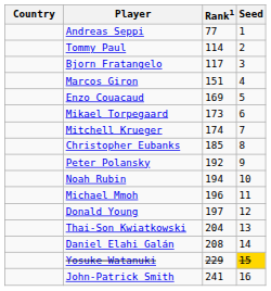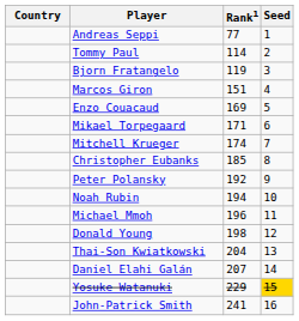 <table class="sortable wikitable">
 <tr>
 <th width="70">Country</th>
 <th width="175">Player</th>
 <th>Rank<sup>1</sup></th>
 <th>Seed</th>
 </tr>
 <tr>
 <td></td>
 <td><a href='#'>Andreas Seppi</a></td>
 <td>77</td>
 <td>1</td>
 </tr>
 <tr>
 <td></td>
 <td><a href='#'>Tommy Paul</a></td>
 <td>114</td>
 <td>2</td>
 </tr>
 <tr>
 <td></td>
 <td><a href='#'>Bjorn Fratangelo</a></td>
-<td>117</td>
+<td>119</td>
 <td>3</td>
 </tr>
 <tr>
 <td></td>
 <td><a href='#'>Marcos Giron</a></td>
 <td>151</td>
 <td>4</td>
 </tr>
 <tr>
 <td></td>
 <td><a href='#'>Enzo Couacaud</a></td>
 <td>169</td>
 <td>5</td>
 </tr>
 <tr>
 <td></td>
 <td><a href='#'>Mikael Torpegaard</a></td>
-<td>173</td>
+<td>171</td>
 <td>6</td>
 </tr>
 <tr>
 <td></td>
 <td><a href='#'>Mitchell Krueger</a></td>
 <td>174</td>
 <td>7</td>
 </tr>
 <tr>
 <td></td>
 <td><a href='#'>Christopher Eubanks</a></td>
 <td>185</td>
 <td>8</td>
 </tr>
 <tr>
 <td></td>
 <td><a href='#'>Peter Polansky</a></td>
 <td>192</td>
 <td>9</td>
 </tr>
 <tr>
 <td></td>
 <td><a href='#'>Noah Rubin</a></td>
 <td>194</td>
 <td>10</td>
 </tr>
 <tr>
 <td></td>
 <td><a href='#'>Michael Mmoh</a></td>
 <td>196</td>
 <td>11</td>
 </tr>
 <tr>
 <td></td>
 <td><a href='#'>Donald Young</a></td>
-<td>197</td>
+<td>198</td>
 <td>12</td>
 </tr>
 <tr>
 <td></td>
 <td><a href='#'>Thai-Son Kwiatkowski</a></td>
 <td>204</td>
 <td>13</td>
 </tr>
 <tr>
 <td></td>
 <td><a href='#'>Daniel Elahi Galán</a></td>
-<td>208</td>
+<td>207</td>
 <td>14</td>
 </tr>
 <tr>
 <td><s></s></td>
 <td><s><a href='#'>Yosuke Watanuki</a></s></td>
 <td><s>229</s></td>
 <td style="background: gold;"><s>15</s></td>
 </tr>
 <tr>
 <td></td>
 <td><a href='#'>John-Patrick Smith</a></td>
 <td>241</td>
 <td>16</td>
 </tr>
 </table>
